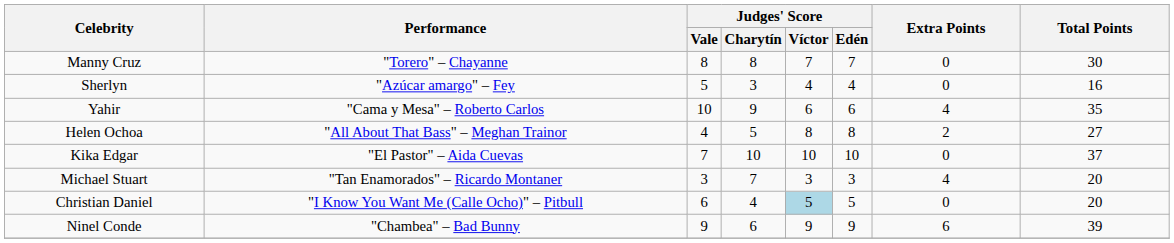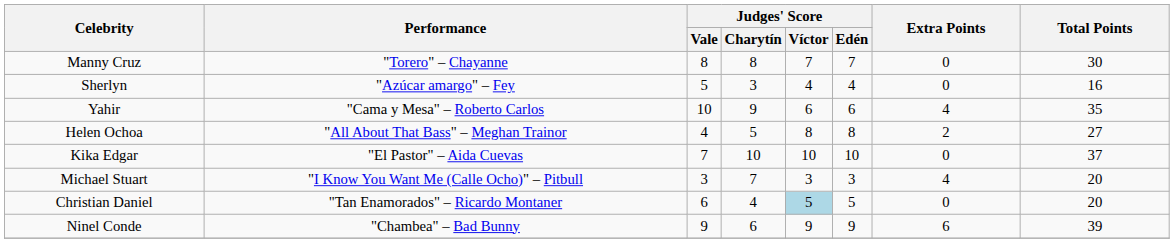 <table class="wikitable" style="text-align:center; width:80%;">
 <tr>
 <th rowspan="2" style="width:20%;">Celebrity</th>
 <th rowspan="2" style="width:50%;">Performance</th>
 <th colspan="4">Judges' Score</th>
 <th rowspan="2" style="width:15%;">Extra Points</th>
 <th rowspan="2" style="width:15%;">Total Points</th>
 </tr>
 <tr>
 <th>Vale</th>
 <th>Charytín</th>
 <th>Víctor</th>
 <th>Edén</th>
 </tr>
 <tr>
 <td>Manny Cruz</td>
 <td>"<a href='#'>Torero</a>" – <a href='#'>Chayanne</a></td>
 <td>8</td>
 <td>8</td>
 <td>7</td>
 <td>7</td>
 <td>0</td>
 <td>30</td>
 </tr>
 <tr>
 <td>Sherlyn</td>
 <td>"<a href='#'>Azúcar amargo</a>" – <a href='#'>Fey</a></td>
 <td>5</td>
 <td>3</td>
 <td>4</td>
 <td>4</td>
 <td>0</td>
 <td><span>16</span></td>
 </tr>
 <tr>
 <td>Yahir</td>
 <td>"Cama y Mesa" – <a href='#'>Roberto Carlos</a></td>
 <td>10</td>
 <td>9</td>
 <td>6</td>
 <td>6</td>
 <td>4</td>
 <td>35</td>
 </tr>
 <tr>
 <td>Helen Ochoa</td>
 <td>"<a href='#'>All About That Bass</a>" – <a href='#'>Meghan Trainor</a></td>
 <td>4</td>
 <td>5</td>
 <td>8</td>
 <td>8</td>
 <td>2</td>
 <td>27</td>
 </tr>
 <tr>
 <td>Kika Edgar</td>
 <td>"El Pastor" – <a href='#'>Aida Cuevas</a></td>
 <td>7</td>
 <td>10</td>
 <td>10</td>
 <td>10</td>
 <td>0</td>
 <td>37</td>
 </tr>
 <tr>
 <td>Michael Stuart</td>
-<td>"Tan Enamorados" – <a href='#'>Ricardo Montaner</a></td>
+<td>"<a href='#'>I Know You Want Me (Calle Ocho)</a>" – <a href='#'>Pitbull</a></td>
 <td>3</td>
 <td>7</td>
 <td>3</td>
 <td>3</td>
 <td>4</td>
 <td>20</td>
 </tr>
 <tr>
 <td>Christian Daniel</td>
-<td>"<a href='#'>I Know You Want Me (Calle Ocho)</a>" – <a href='#'>Pitbull</a></td>
+<td>"Tan Enamorados" – <a href='#'>Ricardo Montaner</a></td>
 <td>6</td>
 <td>4</td>
 <td style="background: lightblue;">5</td>
 <td>5</td>
 <td>0</td>
 <td>20</td>
 </tr>
 <tr>
 <td>Ninel Conde</td>
 <td>"Chambea" – <a href='#'>Bad Bunny</a></td>
 <td>9</td>
 <td>6</td>
 <td>9</td>
 <td>9</td>
 <td>6</td>
 <td><span>39</span></td>
 </tr>
 <tr>
 </tr>
 </table>
